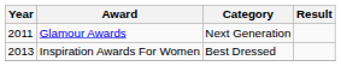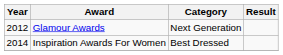 <table class="wikitable">
 <tr>
 <th>Year</th>
 <th>Award</th>
 <th>Category</th>
 <th>Result</th>
 </tr>
 <tr>
-<td>2011</td>
+<td>2012</td>
 <td><a href='#'>Glamour Awards</a></td>
 <td>Next Generation</td>
 <td></td>
 </tr>
 <tr>
-<td>2013</td>
+<td>2014</td>
 <td>Inspiration Awards For Women</td>
 <td>Best Dressed</td>
 <td></td>
 </tr>
 <tr>
 </tr>
 </table>
